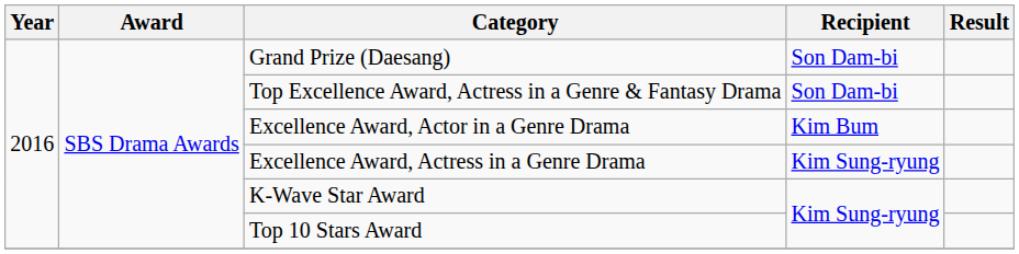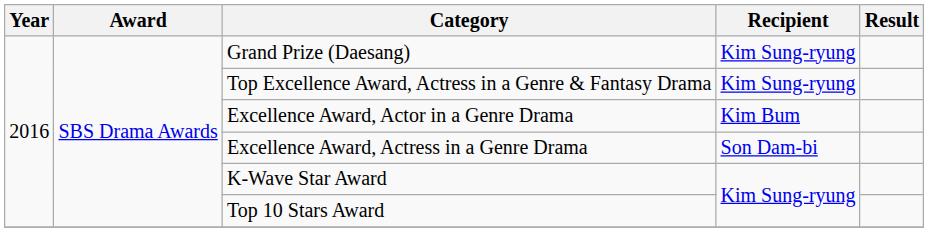 <table class="wikitable">
 <tr>
 <th>Year</th>
 <th>Award</th>
 <th>Category</th>
 <th>Recipient</th>
 <th>Result</th>
 </tr>
 <tr>
 <td rowspan="6">2016</td>
 <td rowspan="6"><a href='#'>SBS Drama Awards</a></td>
 <td>Grand Prize (Daesang)</td>
-<td><a href='#'>Son Dam-bi</a></td>
+<td><a href='#'>Kim Sung-ryung</a></td>
 <td></td>
 </tr>
 <tr>
 <td>Top Excellence Award, Actress in a Genre & Fantasy Drama</td>
-<td><a href='#'>Son Dam-bi</a></td>
+<td><a href='#'>Kim Sung-ryung</a></td>
 <td></td>
 </tr>
 <tr>
 <td>Excellence Award, Actor in a Genre Drama</td>
 <td><a href='#'>Kim Bum</a></td>
 <td></td>
 </tr>
 <tr>
 <td>Excellence Award, Actress in a Genre Drama</td>
-<td><a href='#'>Kim Sung-ryung</a></td>
+<td><a href='#'>Son Dam-bi</a></td>
 <td></td>
 </tr>
 <tr>
 <td>K-Wave Star Award</td>
 <td rowspan="2"><a href='#'>Kim Sung-ryung</a></td>
 <td></td>
 </tr>
 <tr>
 <td>Top 10 Stars Award</td>
 <td></td>
 </tr>
 <tr>
 </tr>
 </table>
